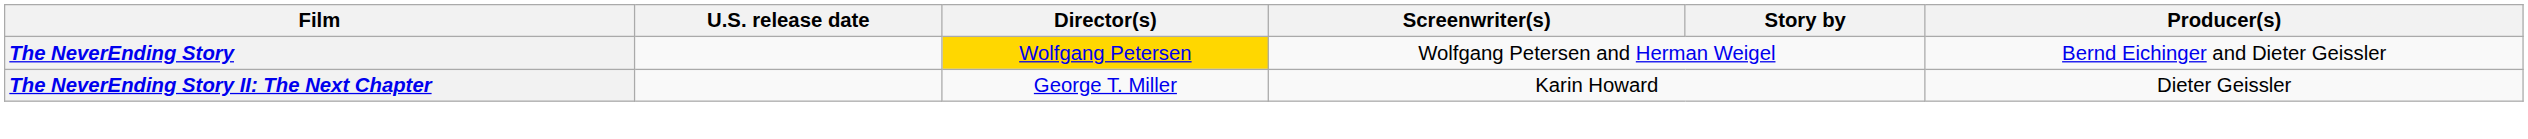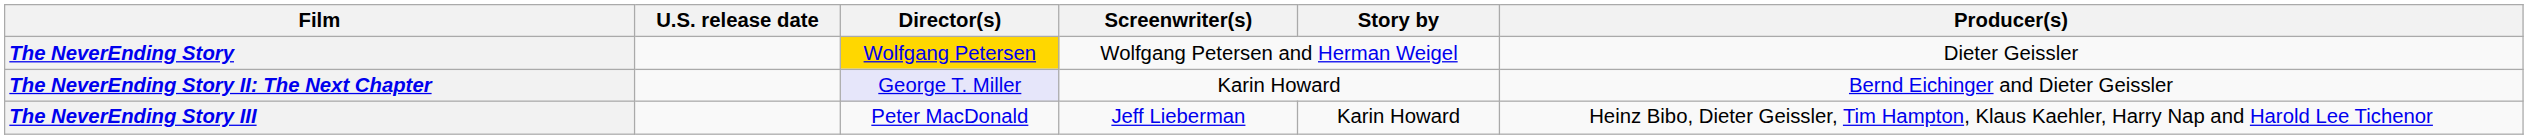 <table class="wikitable plainrowheaders" style="text-align:center" width=100%>
 <tr>
 <th scope="col" style="width:25%;">Film</th>
 <th scope="col">U.S. release date</th>
 <th scope="col">Director(s)</th>
 <th scope="col">Screenwriter(s)</th>
 <th scope="col">Story by</th>
 <th scope="col">Producer(s)</th>
 </tr>
 <tr>
 <th scope="row" style="text-align:left"><em><a href='#'>The NeverEnding Story</a></em></th>
 <td style="text-align:center"></td>
 <td style="background: gold;"><a href='#'>Wolfgang Petersen</a></td>
 <td colspan="2">Wolfgang Petersen and <a href='#'>Herman Weigel</a></td>
-<td><a href='#'>Bernd Eichinger</a> and Dieter Geissler</td>
+<td>Dieter Geissler</td>
 </tr>
 <tr>
 <th scope="row" style="text-align:left"><em><a href='#'>The NeverEnding Story II: The Next Chapter</a></em></th>
 <td style="text-align:center"></td>
-<td><a href='#'>George T. Miller</a></td>
+<td style="background: lavender;"><a href='#'>George T. Miller</a></td>
 <td colspan="2">Karin Howard</td>
-<td>Dieter Geissler</td>
+<td><a href='#'>Bernd Eichinger</a> and Dieter Geissler</td>
+</tr>
+<tr>
+<th scope="row" style="text-align:left"><em><a href='#'>The NeverEnding Story III</a></em></th>
+<td style="text-align:center"></td>
+<td><a href='#'>Peter MacDonald</a></td>
+<td><a href='#'>Jeff Lieberman</a></td>
+<td>Karin Howard</td>
+<td>Heinz Bibo, Dieter Geissler, <a href='#'>Tim Hampton</a>, Klaus Kaehler, Harry Nap and <a href='#'>Harold Lee Tichenor</a></td>
 </tr>
 </table>
